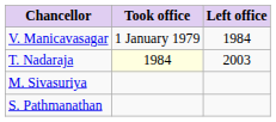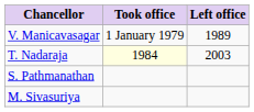 <table class="wikitable sortable" border="1" style="text-align:left; font-size:100%">
 <tr>
 <th style="background-color:#E0CEF2; vertical-align:bottom;">Chancellor</th>
 <th style="background-color:#E0CEF2; vertical-align:bottom;">Took office</th>
 <th style="background-color:#E0CEF2; vertical-align:bottom;">Left office</th>
 </tr>
 <tr>
 <td><a href='#'>V. Manicavasagar</a></td>
 <td align=center>1 January 1979</td>
-<td align=center>1984</td>
+<td align=center>1989</td>
 </tr>
 <tr>
 <td><a href='#'>T. Nadaraja</a></td>
 <td align=center style="background: lightyellow;">1984</td>
 <td align=center>2003</td>
 </tr>
 <tr>
+<td><a href='#'>S. Pathmanathan</a></td>
+<td align=center></td>
+<td align=center></td>
+</tr>
+<tr>
 <td><a href='#'>M. Sivasuriya</a></td>
 <td align=center></td>
 <td align=center></td>
 </tr>
-<tr>
-<td><a href='#'>S. Pathmanathan</a></td>
-<td align=center></td>
-<td align=center></td>
-</tr>
 </table>
